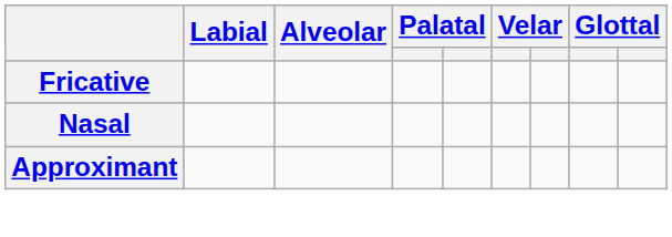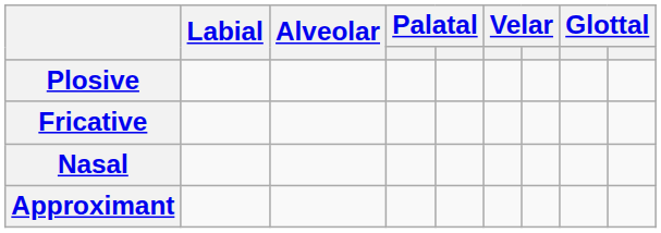 <table class="wikitable" style="text-align:center;">
 <tr>
 <th rowspan="2"></th>
 <th rowspan="2"><a href='#'>Labial</a></th>
 <th rowspan="2"><a href='#'>Alveolar</a></th>
 <th colspan="2"><a href='#'>Palatal</a></th>
 <th colspan="2"><a href='#'>Velar</a></th>
 <th colspan="2"><a href='#'>Glottal</a></th>
 </tr>
 <tr>
 <th></th>
 <th></th>
 <th></th>
 <th></th>
 <th></th>
 <th></th>
+</tr>
+<tr>
+<th><a href='#'>Plosive</a></th>
+<td></td>
+<td></td>
+<td></td>
+<td></td>
+<td></td>
+<td></td>
+<td></td>
+<td></td>
 </tr>
 <tr>
 <th><a href='#'>Fricative</a></th>
 <td></td>
 <td></td>
 <td></td>
 <td></td>
 <td></td>
 <td></td>
 <td></td>
 <td></td>
 </tr>
 <tr>
 <th><a href='#'>Nasal</a></th>
 <td></td>
 <td></td>
 <td></td>
 <td></td>
 <td></td>
 <td></td>
 <td></td>
 <td></td>
 </tr>
 <tr>
 <th><a href='#'>Approximant</a></th>
 <td></td>
 <td></td>
 <td></td>
 <td></td>
 <td></td>
 <td></td>
 <td></td>
 <td></td>
 </tr>
 </table>
